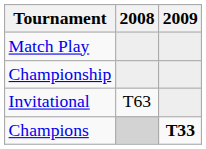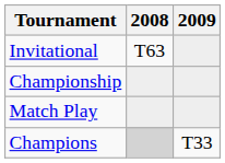 <table class="wikitable" style="text-align:center;">
 <tr>
 <th>Tournament</th>
 <th>2008</th>
 <th>2009</th>
 </tr>
 <tr>
-<td align="left"><a href='#'>Match Play</a></td>
-<td style="background:#eeeeee;"></td>
+<td align="left"><a href='#'>Invitational</a></td>
+<td>T63</td>
 <td style="background:#eeeeee;"></td>
 </tr>
 <tr>
 <td align="left"><a href='#'>Championship</a></td>
 <td style="background:#eeeeee;"></td>
 <td style="background:#eeeeee;"></td>
 </tr>
 <tr>
-<td align="left"><a href='#'>Invitational</a></td>
-<td>T63</td>
+<td align="left"><a href='#'>Match Play</a></td>
+<td style="background:#eeeeee;"></td>
 <td style="background:#eeeeee;"></td>
 </tr>
 <tr>
 <td align="left"><a href='#'>Champions</a></td>
 <td style="background:#D3D3D3;"></td>
-<td><strong>T33</strong></td>
+<td>T33</td>
 </tr>
 </table>
